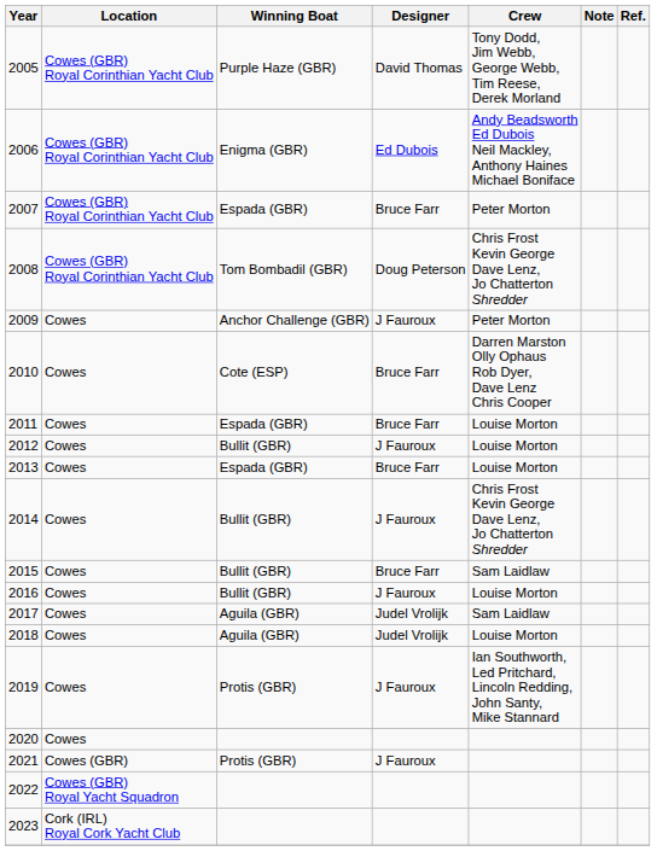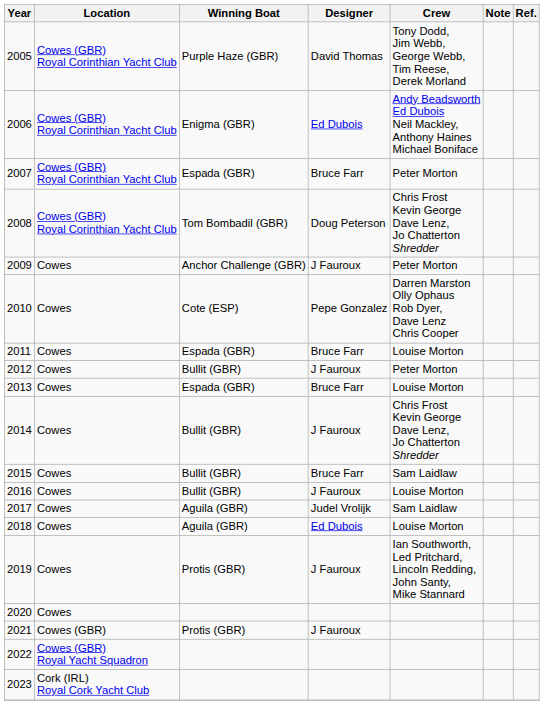 <table class="wikitable sortable">
 <tr>
 <th>Year</th>
 <th>Location</th>
 <th>Winning Boat</th>
 <th>Designer</th>
 <th>Crew</th>
 <th>Note</th>
 <th>Ref.</th>
 </tr>
 <tr>
 <td>2005</td>
 <td><a href='#'>Cowes (GBR)</a><br><a href='#'>Royal Corinthian Yacht Club</a></td>
 <td>Purple Haze (GBR)</td>
 <td>David Thomas</td>
 <td>Tony Dodd,<br>Jim Webb,<br>George Webb,<br>Tim Reese,<br>Derek Morland</td>
 <td></td>
 <td></td>
 </tr>
 <tr>
 <td>2006</td>
 <td><a href='#'>Cowes (GBR)</a><br><a href='#'>Royal Corinthian Yacht Club</a></td>
 <td>Enigma (GBR)</td>
 <td><a href='#'>Ed Dubois</a></td>
 <td><a href='#'>Andy Beadsworth</a><br><a href='#'>Ed Dubois</a><br>Neil Mackley,<br>Anthony Haines<br>Michael Boniface</td>
 <td></td>
 <td></td>
 </tr>
 <tr>
 <td>2007</td>
 <td><a href='#'>Cowes (GBR)</a><br><a href='#'>Royal Corinthian Yacht Club</a></td>
 <td>Espada (GBR)</td>
 <td>Bruce Farr</td>
 <td>Peter Morton</td>
 <td></td>
 <td></td>
 </tr>
 <tr>
 <td>2008</td>
 <td><a href='#'>Cowes (GBR)</a><br><a href='#'>Royal Corinthian Yacht Club</a></td>
 <td>Tom Bombadil (GBR)</td>
 <td>Doug Peterson</td>
 <td>Chris Frost<br>Kevin George<br>Dave Lenz,<br>Jo Chatterton<br><em>Shredder</em></td>
 <td></td>
 <td></td>
 </tr>
 <tr>
 <td>2009</td>
 <td>Cowes</td>
 <td>Anchor Challenge (GBR)</td>
 <td>J Fauroux</td>
 <td>Peter Morton</td>
 <td></td>
 <td></td>
 </tr>
 <tr>
 <td>2010</td>
 <td>Cowes</td>
 <td>Cote (ESP)</td>
-<td>Bruce Farr</td>
+<td>Pepe Gonzalez</td>
 <td>Darren Marston<br>Olly Ophaus<br>Rob Dyer,<br>Dave Lenz<br>Chris Cooper</td>
 <td></td>
 <td></td>
 </tr>
 <tr>
 <td>2011</td>
 <td>Cowes</td>
 <td>Espada (GBR)</td>
 <td>Bruce Farr</td>
 <td>Louise Morton</td>
 <td></td>
 <td></td>
 </tr>
 <tr>
 <td>2012</td>
 <td>Cowes</td>
 <td>Bullit (GBR)</td>
 <td>J Fauroux</td>
-<td>Louise Morton</td>
+<td>Peter Morton</td>
 <td></td>
 <td></td>
 </tr>
 <tr>
 <td>2013</td>
 <td>Cowes</td>
 <td>Espada (GBR)</td>
 <td>Bruce Farr</td>
 <td>Louise Morton</td>
 <td></td>
 <td></td>
 </tr>
 <tr>
 <td>2014</td>
 <td>Cowes</td>
 <td>Bullit (GBR)</td>
 <td>J Fauroux</td>
 <td>Chris Frost<br>Kevin George<br>Dave Lenz,<br>Jo Chatterton<br><em>Shredder</em></td>
 <td></td>
 <td></td>
 </tr>
 <tr>
 <td>2015</td>
 <td>Cowes</td>
 <td>Bullit (GBR)</td>
 <td>Bruce Farr</td>
 <td>Sam Laidlaw</td>
 <td></td>
 <td></td>
 </tr>
 <tr>
 <td>2016</td>
 <td>Cowes</td>
 <td>Bullit (GBR)</td>
 <td>J Fauroux</td>
 <td>Louise Morton</td>
 <td></td>
 <td></td>
 </tr>
 <tr>
 <td>2017</td>
 <td>Cowes</td>
 <td>Aguila (GBR)</td>
 <td>Judel Vrolijk</td>
 <td>Sam Laidlaw</td>
 <td></td>
 <td></td>
 </tr>
 <tr>
 <td>2018</td>
 <td>Cowes</td>
 <td>Aguila (GBR)</td>
-<td>Judel Vrolijk</td>
+<td><a href='#'>Ed Dubois</a></td>
 <td>Louise Morton</td>
 <td></td>
 <td></td>
 </tr>
 <tr>
 <td>2019</td>
 <td>Cowes</td>
 <td>Protis (GBR)</td>
 <td>J Fauroux</td>
 <td>Ian Southworth,<br>Led Pritchard,<br>Lincoln Redding,<br>John Santy,<br>Mike Stannard</td>
 <td></td>
 <td></td>
 </tr>
 <tr>
 <td>2020</td>
 <td>Cowes</td>
 <td></td>
 <td></td>
 <td></td>
 <td></td>
 <td></td>
 </tr>
 <tr>
 <td>2021</td>
 <td>Cowes (GBR)</td>
 <td>Protis (GBR)</td>
 <td>J Fauroux</td>
 <td></td>
 <td></td>
 <td></td>
 </tr>
 <tr>
 <td>2022</td>
 <td><a href='#'>Cowes (GBR)</a><br><a href='#'>Royal Yacht Squadron</a></td>
 <td></td>
 <td></td>
 <td></td>
 <td></td>
 <td></td>
 </tr>
 <tr>
 <td>2023</td>
 <td>Cork (IRL)<br><a href='#'>Royal Cork Yacht Club</a></td>
 <td></td>
 <td></td>
 <td></td>
 <td></td>
 <td></td>
 </tr>
 <tr>
 </tr>
 </table>
